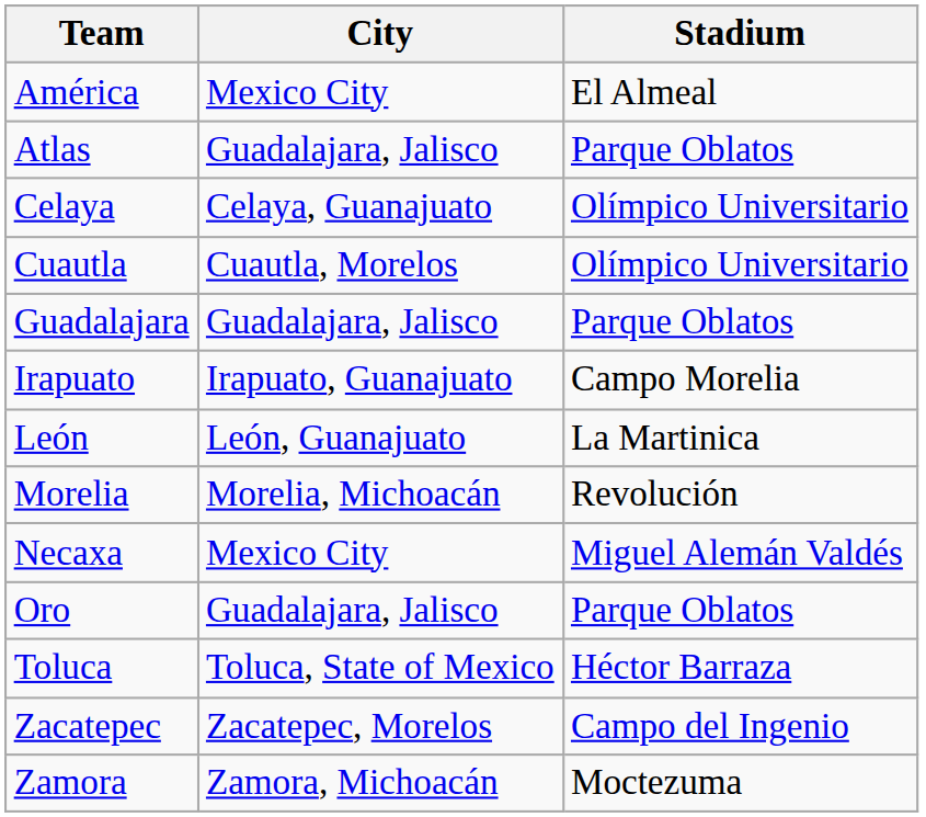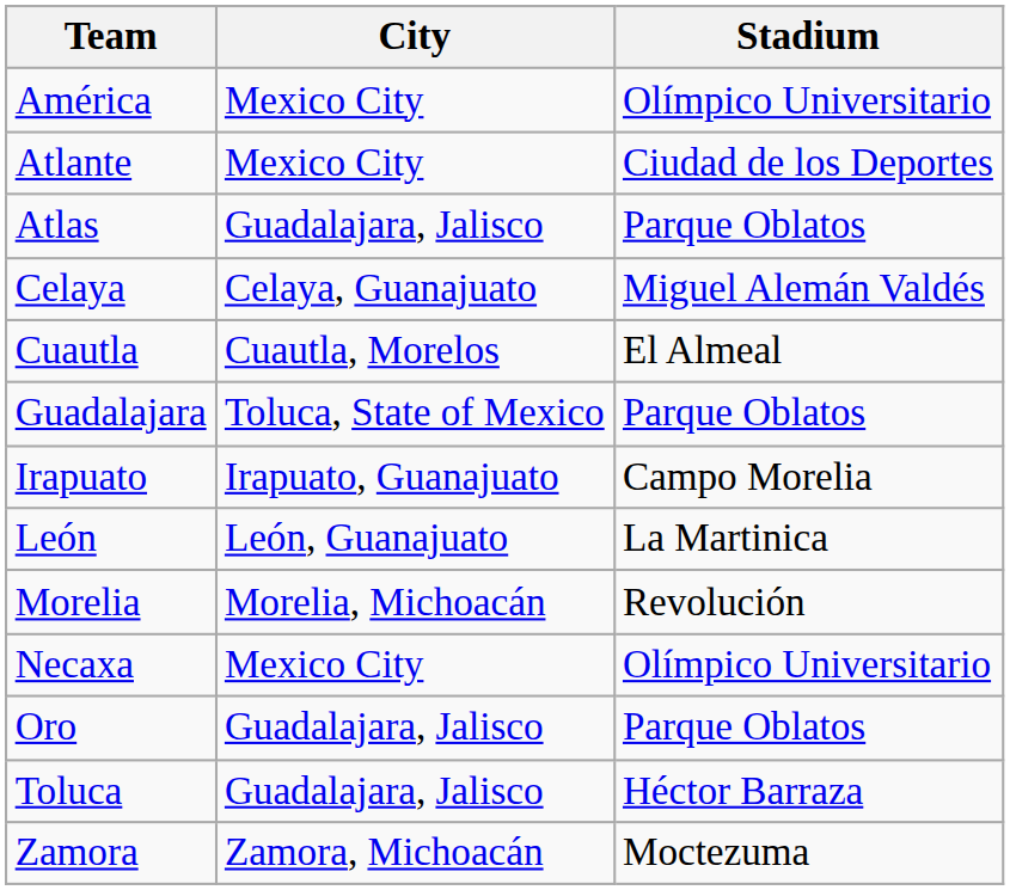 <table class="wikitable" class="toccolours sortable">
 <tr>
 <th>Team</th>
 <th>City</th>
 <th>Stadium</th>
 </tr>
 <tr>
 <td><a href='#'>América</a></td>
 <td><a href='#'>Mexico City</a></td>
-<td>El Almeal</td>
+<td><a href='#'>Olímpico Universitario</a></td>
+</tr>
+<tr>
+<td><a href='#'>Atlante</a></td>
+<td><a href='#'>Mexico City</a></td>
+<td><a href='#'>Ciudad de los Deportes</a></td>
 </tr>
 <tr>
 <td><a href='#'>Atlas</a></td>
 <td><a href='#'>Guadalajara</a>, <a href='#'>Jalisco</a></td>
 <td><a href='#'>Parque Oblatos</a></td>
 </tr>
 <tr>
 <td><a href='#'>Celaya</a></td>
 <td><a href='#'>Celaya</a>, <a href='#'>Guanajuato</a></td>
-<td><a href='#'>Olímpico Universitario</a></td>
+<td><a href='#'>Miguel Alemán Valdés</a></td>
 </tr>
 <tr>
 <td><a href='#'>Cuautla</a></td>
 <td><a href='#'>Cuautla</a>, <a href='#'>Morelos</a></td>
-<td><a href='#'>Olímpico Universitario</a></td>
+<td>El Almeal</td>
 </tr>
 <tr>
 <td><a href='#'>Guadalajara</a></td>
-<td><a href='#'>Guadalajara</a>, <a href='#'>Jalisco</a></td>
+<td><a href='#'>Toluca</a>, <a href='#'>State of Mexico</a></td>
 <td><a href='#'>Parque Oblatos</a></td>
 </tr>
 <tr>
 <td><a href='#'>Irapuato</a></td>
 <td><a href='#'>Irapuato</a>, <a href='#'>Guanajuato</a></td>
 <td>Campo Morelia</td>
 </tr>
 <tr>
 <td><a href='#'>León</a></td>
 <td><a href='#'>León</a>, <a href='#'>Guanajuato</a></td>
 <td>La Martinica</td>
 </tr>
 <tr>
 <td><a href='#'>Morelia</a></td>
 <td><a href='#'>Morelia</a>, <a href='#'>Michoacán</a></td>
 <td>Revolución</td>
 </tr>
 <tr>
 <td><a href='#'>Necaxa</a></td>
 <td><a href='#'>Mexico City</a></td>
-<td><a href='#'>Miguel Alemán Valdés</a></td>
+<td><a href='#'>Olímpico Universitario</a></td>
 </tr>
 <tr>
 <td><a href='#'>Oro</a></td>
 <td><a href='#'>Guadalajara</a>, <a href='#'>Jalisco</a></td>
 <td><a href='#'>Parque Oblatos</a></td>
 </tr>
 <tr>
 <td><a href='#'>Toluca</a></td>
-<td><a href='#'>Toluca</a>, <a href='#'>State of Mexico</a></td>
+<td><a href='#'>Guadalajara</a>, <a href='#'>Jalisco</a></td>
 <td><a href='#'>Héctor Barraza</a></td>
-</tr>
-<tr>
-<td><a href='#'>Zacatepec</a></td>
-<td><a href='#'>Zacatepec</a>, <a href='#'>Morelos</a></td>
-<td><a href='#'>Campo del Ingenio</a></td>
 </tr>
 <tr>
 <td><a href='#'>Zamora</a></td>
 <td><a href='#'>Zamora</a>, <a href='#'>Michoacán</a></td>
 <td>Moctezuma</td>
 </tr>
 </table>
